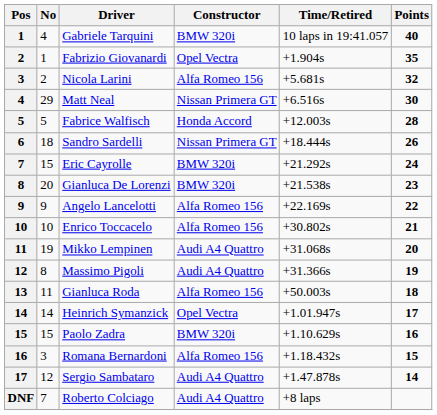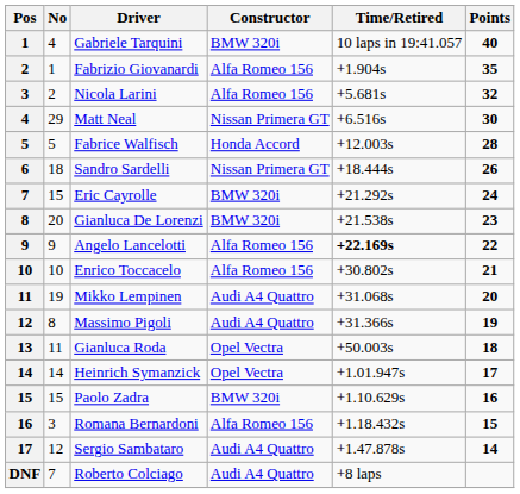 <table class="wikitable" style="font-size: 80%;">
 <tr>
 <th>Pos</th>
 <th>No</th>
 <th>Driver</th>
 <th>Constructor</th>
 <th>Time/Retired</th>
 <th>Points</th>
 </tr>
 <tr>
 <th>1</th>
 <td>4</td>
 <td> <a href='#'>Gabriele Tarquini</a></td>
 <td><a href='#'>BMW 320i</a></td>
 <td>10 laps in 19:41.057</td>
 <td style="text-align:center"><strong>40</strong></td>
 </tr>
 <tr>
 <th>2</th>
 <td>1</td>
 <td> <a href='#'>Fabrizio Giovanardi</a></td>
-<td><a href='#'>Opel Vectra</a></td>
+<td><a href='#'>Alfa Romeo 156</a></td>
 <td>+1.904s</td>
 <td style="text-align:center"><strong>35</strong></td>
 </tr>
 <tr>
 <th>3</th>
 <td>2</td>
 <td> <a href='#'>Nicola Larini</a></td>
 <td><a href='#'>Alfa Romeo 156</a></td>
 <td>+5.681s</td>
 <td style="text-align:center"><strong>32</strong></td>
 </tr>
 <tr>
 <th>4</th>
 <td>29</td>
 <td> <a href='#'>Matt Neal</a></td>
 <td><a href='#'>Nissan Primera GT</a></td>
 <td>+6.516s</td>
 <td style="text-align:center"><strong>30</strong></td>
 </tr>
 <tr>
 <th>5</th>
 <td>5</td>
 <td> <a href='#'>Fabrice Walfisch</a></td>
 <td><a href='#'>Honda Accord</a></td>
 <td>+12.003s</td>
 <td style="text-align:center"><strong>28</strong></td>
 </tr>
 <tr>
 <th>6</th>
 <td>18</td>
 <td> <a href='#'>Sandro Sardelli</a></td>
 <td><a href='#'>Nissan Primera GT</a></td>
 <td>+18.444s</td>
 <td style="text-align:center"><strong>26</strong></td>
 </tr>
 <tr>
 <th>7</th>
 <td>15</td>
 <td> <a href='#'>Eric Cayrolle</a></td>
 <td><a href='#'>BMW 320i</a></td>
 <td>+21.292s</td>
 <td style="text-align:center"><strong>24</strong></td>
 </tr>
 <tr>
 <th>8</th>
 <td>20</td>
 <td> <a href='#'>Gianluca De Lorenzi</a></td>
 <td><a href='#'>BMW 320i</a></td>
 <td>+21.538s</td>
 <td style="text-align:center"><strong>23</strong></td>
 </tr>
 <tr>
 <th>9</th>
 <td>9</td>
 <td> <a href='#'>Angelo Lancelotti</a></td>
 <td><a href='#'>Alfa Romeo 156</a></td>
-<td>+22.169s</td>
+<td><strong>+22.169s</strong></td>
 <td style="text-align:center"><strong>22</strong></td>
 </tr>
 <tr>
 <th>10</th>
 <td>10</td>
 <td> <a href='#'>Enrico Toccacelo</a></td>
 <td><a href='#'>Alfa Romeo 156</a></td>
 <td>+30.802s</td>
 <td style="text-align:center"><strong>21</strong></td>
 </tr>
 <tr>
 <th>11</th>
 <td>19</td>
 <td> <a href='#'>Mikko Lempinen</a></td>
 <td><a href='#'>Audi A4 Quattro</a></td>
 <td>+31.068s</td>
 <td style="text-align:center"><strong>20</strong></td>
 </tr>
 <tr>
 <th>12</th>
 <td>8</td>
 <td> <a href='#'>Massimo Pigoli</a></td>
 <td><a href='#'>Audi A4 Quattro</a></td>
 <td>+31.366s</td>
 <td style="text-align:center"><strong>19</strong></td>
 </tr>
 <tr>
 <th>13</th>
 <td>11</td>
 <td> <a href='#'>Gianluca Roda</a></td>
-<td><a href='#'>Alfa Romeo 156</a></td>
+<td><a href='#'>Opel Vectra</a></td>
 <td>+50.003s</td>
 <td style="text-align:center"><strong>18</strong></td>
 </tr>
 <tr>
 <th>14</th>
 <td>14</td>
 <td> <a href='#'>Heinrich Symanzick</a></td>
 <td><a href='#'>Opel Vectra</a></td>
 <td>+1.01.947s</td>
 <td style="text-align:center"><strong>17</strong></td>
 </tr>
 <tr>
 <th>15</th>
 <td>15</td>
 <td> <a href='#'>Paolo Zadra</a></td>
 <td><a href='#'>BMW 320i</a></td>
 <td>+1.10.629s</td>
 <td style="text-align:center"><strong>16</strong></td>
 </tr>
 <tr>
 <th>16</th>
 <td>3</td>
 <td> <a href='#'>Romana Bernardoni</a></td>
 <td><a href='#'>Alfa Romeo 156</a></td>
 <td>+1.18.432s</td>
 <td style="text-align:center"><strong>15</strong></td>
 </tr>
 <tr>
 <th>17</th>
 <td>12</td>
 <td> <a href='#'>Sergio Sambataro</a></td>
 <td><a href='#'>Audi A4 Quattro</a></td>
 <td>+1.47.878s</td>
 <td style="text-align:center"><strong>14</strong></td>
 </tr>
 <tr>
 <th>DNF</th>
 <td>7</td>
 <td> <a href='#'>Roberto Colciago</a></td>
 <td><a href='#'>Audi A4 Quattro</a></td>
 <td>+8 laps</td>
 <td></td>
 </tr>
 <tr>
 </tr>
 </table>
